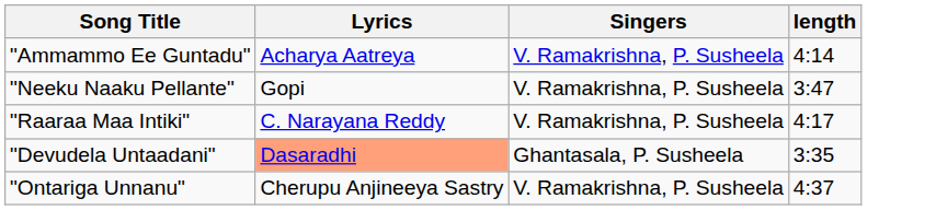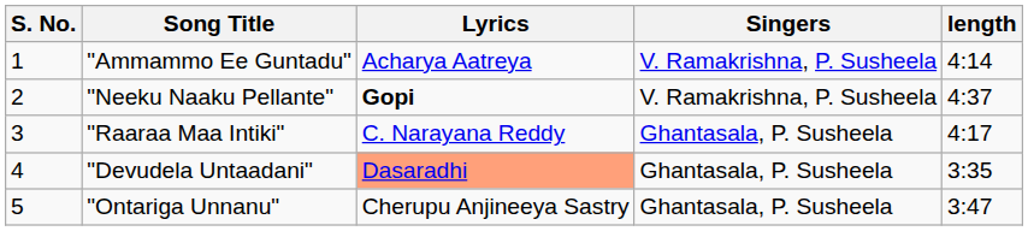 <table class="wikitable">
 <tr>
+<th>S. No.</th>
 <th>Song Title</th>
 <th>Lyrics</th>
 <th>Singers</th>
 <th>length</th>
 </tr>
 <tr>
+<td>1</td>
 <td>"Ammammo Ee Guntadu"</td>
 <td><a href='#'>Acharya Aatreya</a></td>
 <td><a href='#'>V. Ramakrishna</a>, <a href='#'>P. Susheela</a></td>
 <td>4:14</td>
 </tr>
 <tr>
+<td>2</td>
 <td>"Neeku Naaku Pellante"</td>
-<td>Gopi</td>
+<td><strong>Gopi</strong></td>
 <td>V. Ramakrishna, P. Susheela</td>
-<td>3:47</td>
+<td>4:37</td>
 </tr>
 <tr>
+<td>3</td>
 <td>"Raaraa Maa Intiki"</td>
 <td><a href='#'>C. Narayana Reddy</a></td>
-<td>V. Ramakrishna, P. Susheela</td>
+<td><a href='#'>Ghantasala</a>, P. Susheela</td>
 <td>4:17</td>
 </tr>
 <tr>
+<td>4</td>
 <td>"Devudela Untaadani"</td>
 <td style="background: lightsalmon;"><a href='#'>Dasaradhi</a></td>
 <td>Ghantasala, P. Susheela</td>
 <td>3:35</td>
 </tr>
 <tr>
+<td>5</td>
 <td>"Ontariga Unnanu"</td>
 <td>Cherupu Anjineeya Sastry</td>
-<td>V. Ramakrishna, P. Susheela</td>
-<td>4:37</td>
+<td>Ghantasala, P. Susheela</td>
+<td>3:47</td>
 </tr>
 </table>
